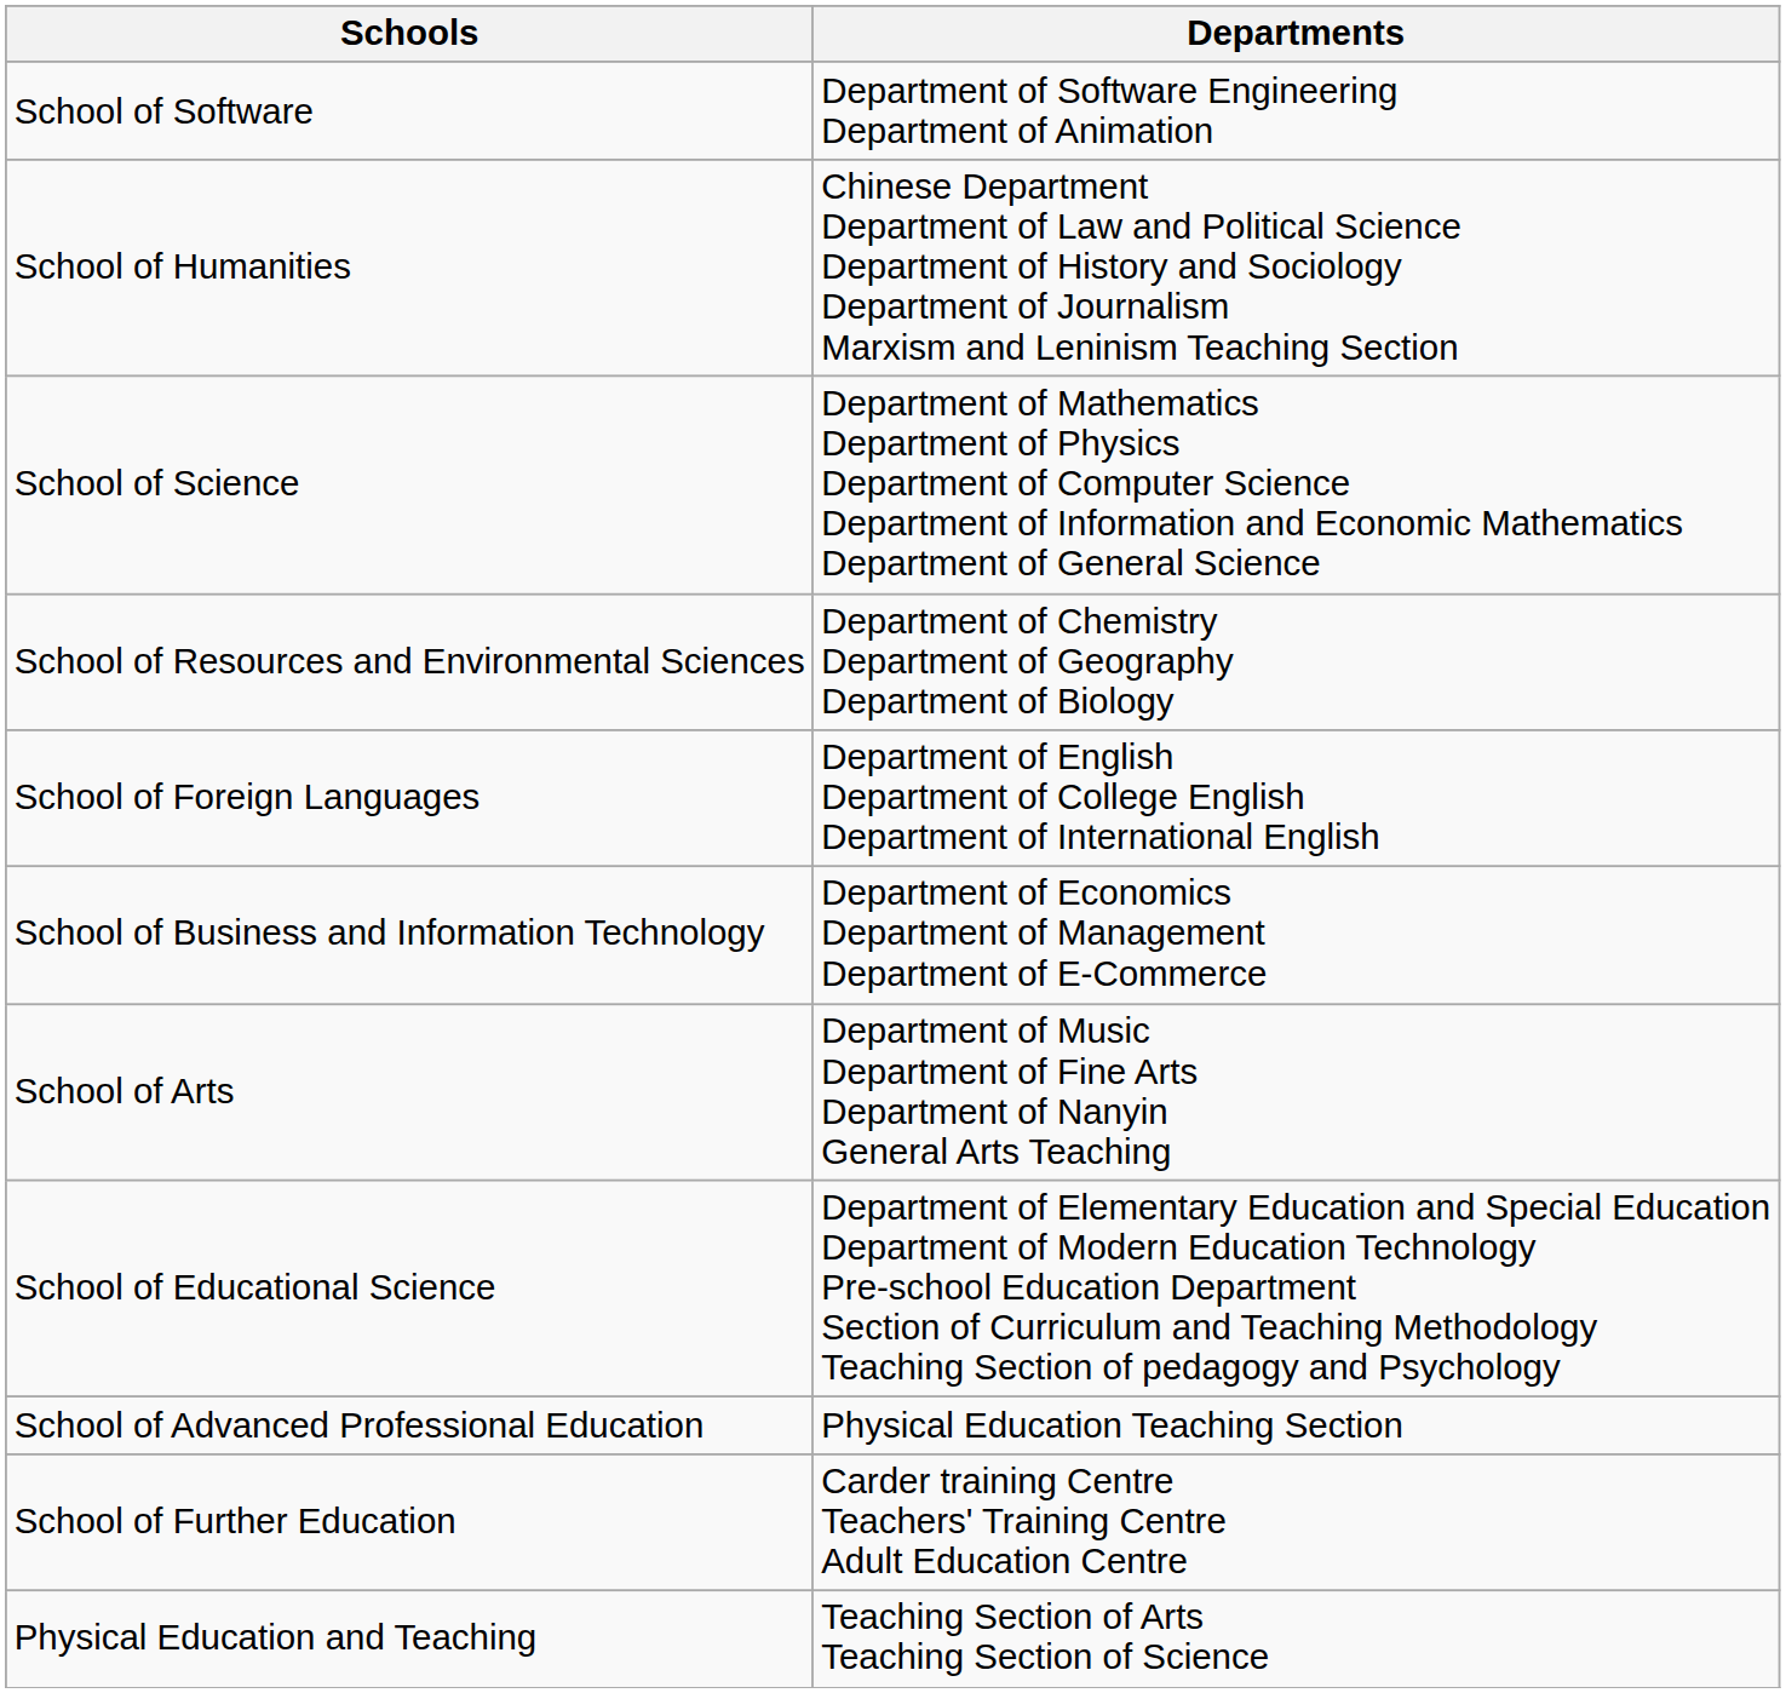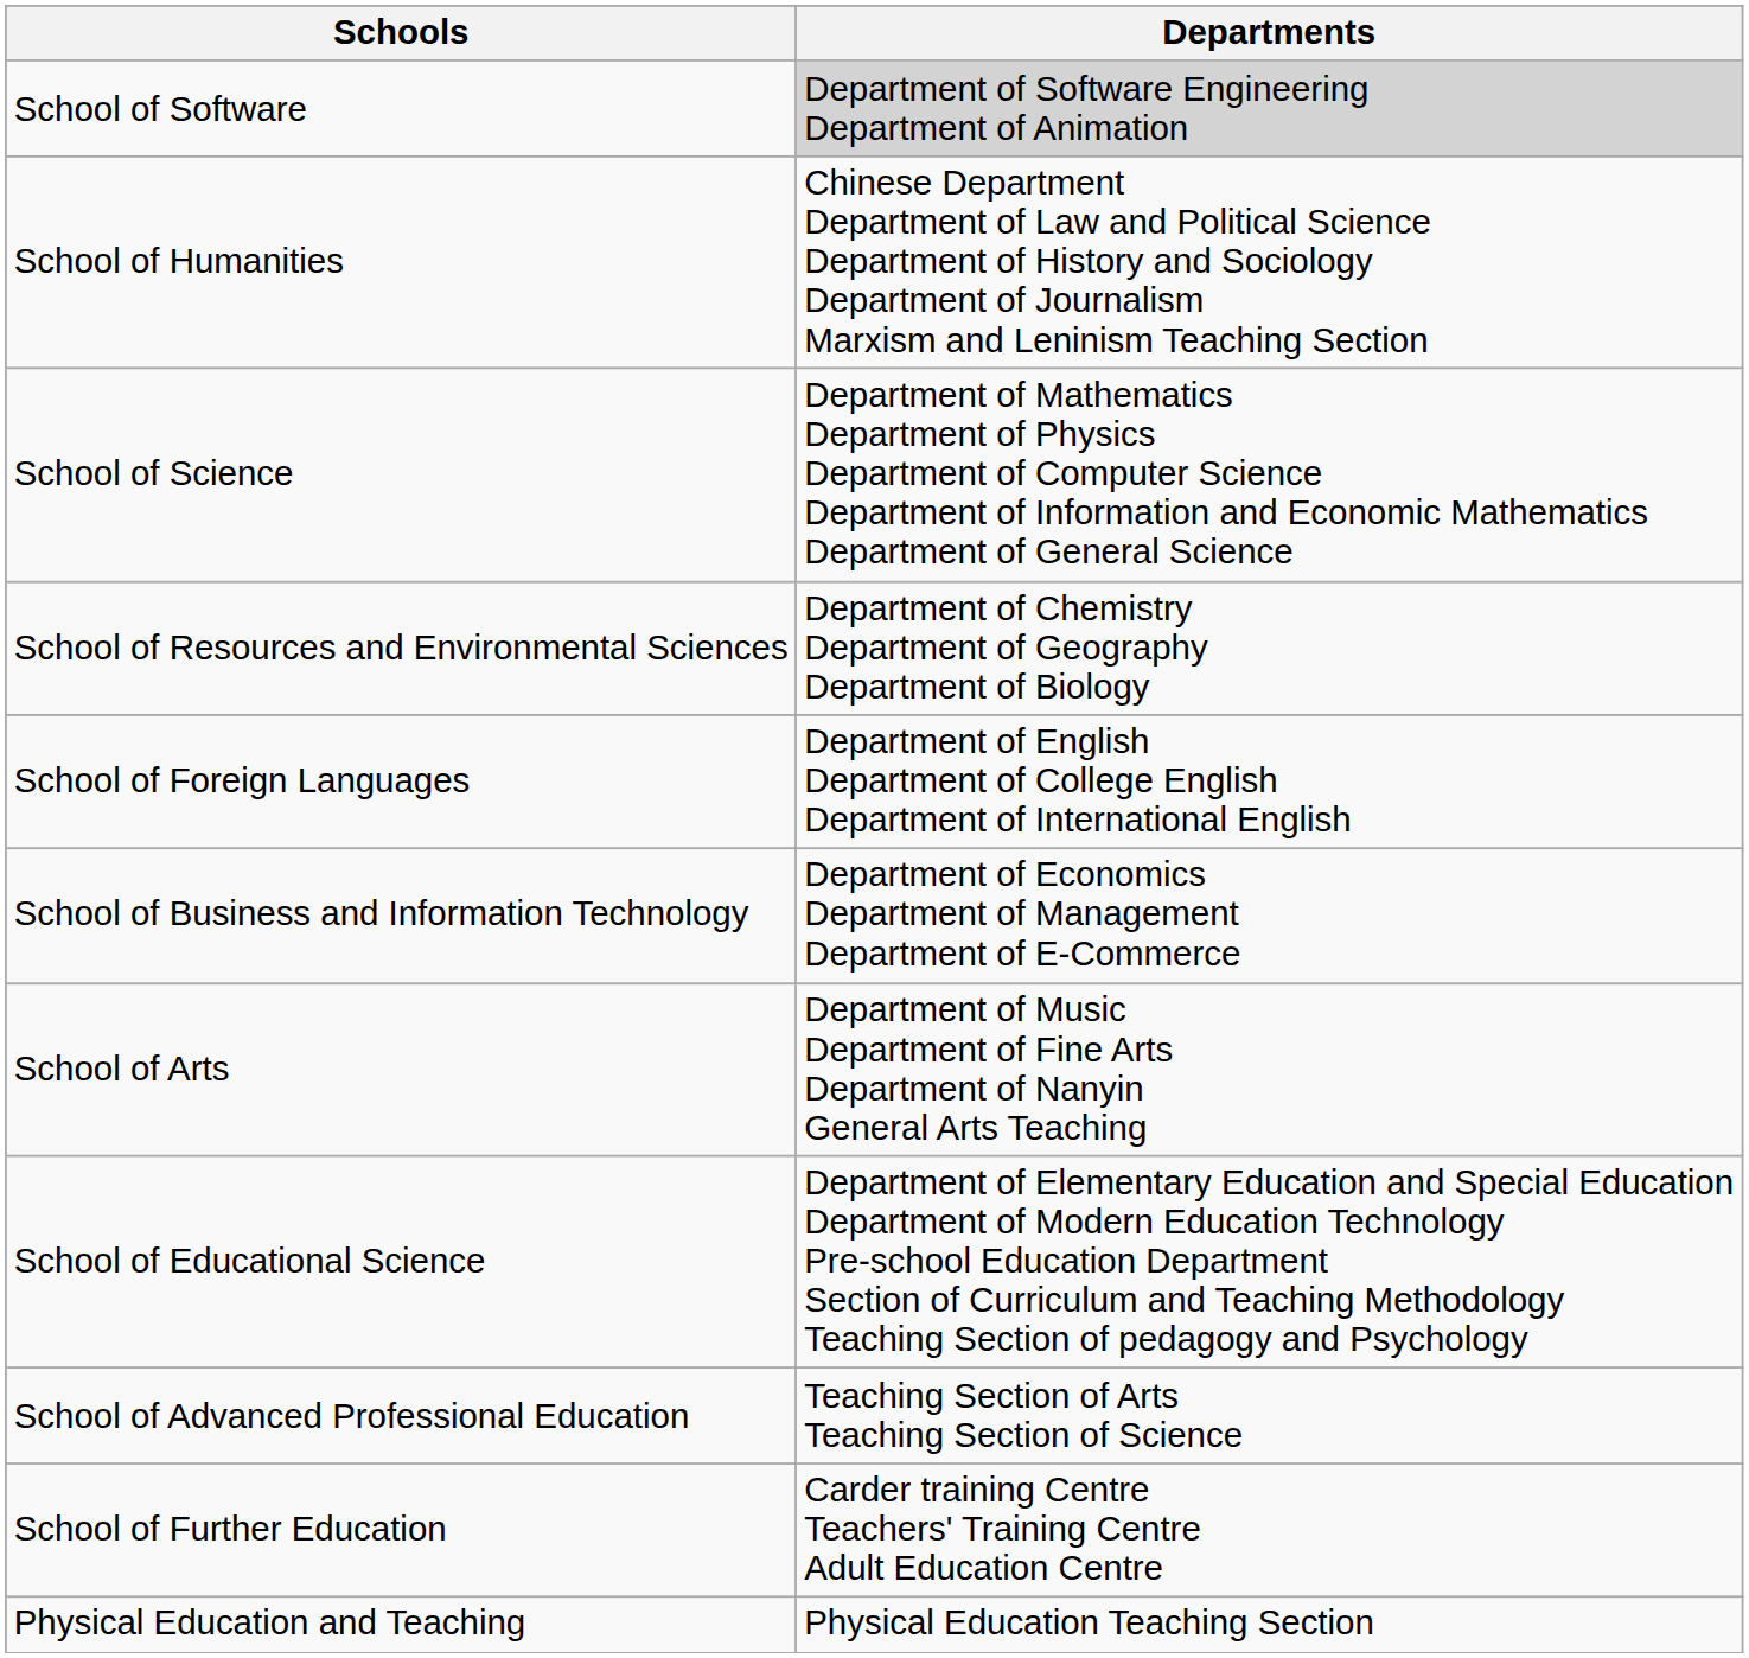 <table class="wikitable">
 <tr>
 <th>Schools</th>
 <th>Departments</th>
 </tr>
 <tr>
 <td>School of Software</td>
-<td>Department of Software Engineering<br>Department of Animation</td>
+<td style="background: lightgrey;">Department of Software Engineering<br>Department of Animation</td>
 </tr>
 <tr>
 <td>School of Humanities</td>
 <td>Chinese Department<br>Department of Law and Political Science<br>Department of History and Sociology <br>Department of Journalism <br>Marxism and Leninism Teaching Section</td>
 </tr>
 <tr>
 <td>School of Science</td>
 <td>Department of Mathematics<br>Department of Physics<br>Department of Computer Science<br>Department of Information and Economic Mathematics<br>Department of General Science</td>
 </tr>
 <tr>
 <td>School of Resources and Environmental Sciences</td>
 <td>Department of Chemistry<br>Department of Geography<br>Department of Biology</td>
 </tr>
 <tr>
 <td>School of Foreign Languages</td>
 <td>Department of English<br>Department of College English<br>Department of International English</td>
 </tr>
 <tr>
 <td>School of Business and Information Technology</td>
 <td>Department of Economics<br>Department of Management<br>Department of E-Commerce</td>
 </tr>
 <tr>
 <td>School of Arts</td>
 <td>Department of Music<br>Department of Fine Arts<br>Department of Nanyin<br>General Arts Teaching</td>
 </tr>
 <tr>
 <td>School of Educational Science</td>
 <td>Department of Elementary Education and Special Education<br>Department of Modern Education Technology<br>Pre-school Education Department<br>Section of Curriculum and Teaching  Methodology<br>Teaching Section of pedagogy and Psychology</td>
 </tr>
 <tr>
 <td>School of Advanced Professional Education</td>
-<td>Physical Education Teaching Section</td>
+<td>Teaching Section of Arts<br>Teaching Section of Science</td>
 </tr>
 <tr>
 <td>School of Further Education</td>
 <td>Carder training Centre<br>Teachers' Training Centre<br>Adult Education Centre</td>
 </tr>
 <tr>
 <td>Physical Education and Teaching</td>
-<td>Teaching Section of Arts<br>Teaching Section of Science</td>
+<td>Physical Education Teaching Section</td>
 </tr>
 <tr>
 </tr>
 </table>
